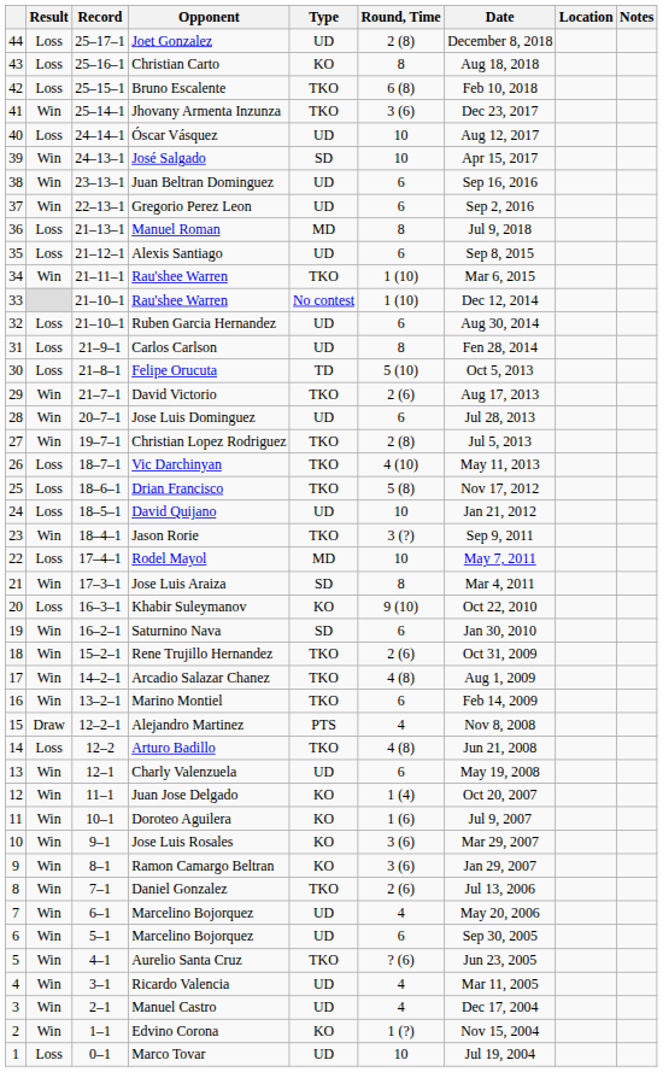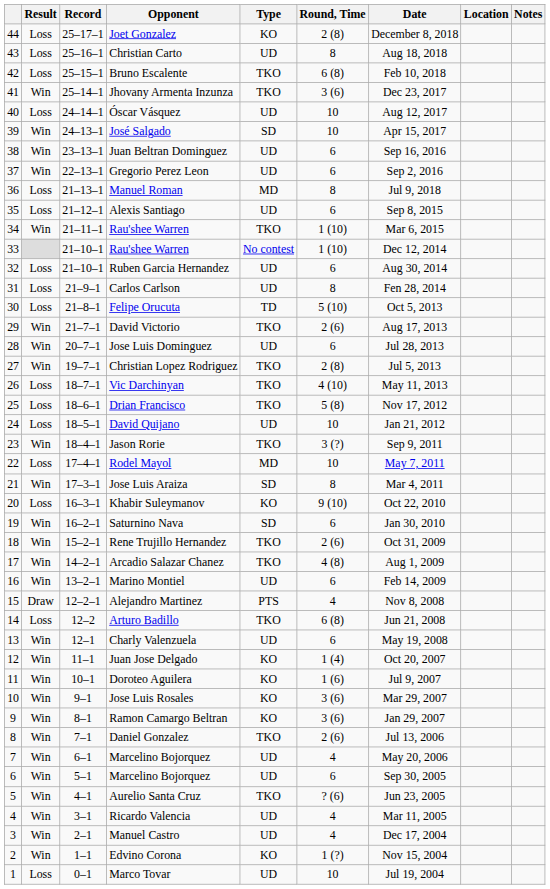 <table class="wikitable" style="text-align:center; font-size:95%">
 <tr>
 <th></th>
 <th>Result</th>
 <th>Record</th>
 <th>Opponent</th>
 <th>Type</th>
 <th>Round, Time</th>
 <th>Date</th>
 <th>Location</th>
 <th>Notes</th>
 </tr>
 <tr>
 <td>44</td>
 <td>Loss</td>
 <td>25–17–1 </td>
 <td align=left><a href='#'>Joet Gonzalez</a></td>
-<td>UD</td>
+<td>KO</td>
 <td>2 (8) </td>
 <td>December 8, 2018</td>
 <td align=left></td>
 <td></td>
 </tr>
 <tr>
 <td>43</td>
 <td>Loss</td>
 <td>25–16–1 </td>
 <td align=left>Christian Carto</td>
-<td>KO</td>
+<td>UD</td>
 <td>8</td>
 <td>Aug 18, 2018</td>
 <td align=left></td>
 <td></td>
 </tr>
 <tr>
 <td>42</td>
 <td>Loss</td>
 <td>25–15–1 </td>
 <td align=left>Bruno Escalente</td>
 <td>TKO</td>
 <td>6 (8) </td>
 <td>Feb 10, 2018</td>
 <td align=left></td>
 <td></td>
 </tr>
 <tr>
 <td>41</td>
 <td>Win</td>
 <td>25–14–1 </td>
 <td align=left>Jhovany Armenta Inzunza</td>
 <td>TKO</td>
 <td>3 (6) </td>
 <td>Dec 23, 2017</td>
 <td align=left></td>
 <td></td>
 </tr>
 <tr>
 <td>40</td>
 <td>Loss</td>
 <td>24–14–1 </td>
 <td align=left>Óscar Vásquez</td>
 <td>UD</td>
 <td>10</td>
 <td>Aug 12, 2017</td>
 <td align=left></td>
 <td></td>
 </tr>
 <tr>
 <td>39</td>
 <td>Win</td>
 <td>24–13–1 </td>
 <td align=left><a href='#'>José Salgado</a></td>
 <td>SD</td>
 <td>10</td>
 <td>Apr 15, 2017</td>
 <td align=left></td>
 <td></td>
 </tr>
 <tr>
 <td>38</td>
 <td>Win</td>
 <td>23–13–1 </td>
 <td align=left>Juan Beltran Dominguez</td>
 <td>UD</td>
 <td>6</td>
 <td>Sep 16, 2016</td>
 <td align=left></td>
 <td></td>
 </tr>
 <tr>
 <td>37</td>
 <td>Win</td>
 <td>22–13–1 </td>
 <td align=left>Gregorio Perez Leon</td>
 <td>UD</td>
 <td>6</td>
 <td>Sep 2, 2016</td>
 <td align=left></td>
 <td></td>
 </tr>
 <tr>
 <td>36</td>
 <td>Loss</td>
 <td>21–13–1 </td>
 <td align=left><a href='#'>Manuel Roman</a></td>
 <td>MD</td>
 <td>8</td>
 <td>Jul 9, 2018</td>
 <td align=left></td>
 <td></td>
 </tr>
 <tr>
 <td>35</td>
 <td>Loss</td>
 <td>21–12–1 </td>
 <td align=left>Alexis Santiago</td>
 <td>UD</td>
 <td>6</td>
 <td>Sep 8, 2015</td>
 <td align=left></td>
 <td></td>
 </tr>
 <tr>
 <td>34</td>
 <td>Win</td>
 <td>21–11–1 </td>
 <td align=left><a href='#'>Rau'shee Warren</a></td>
 <td>TKO</td>
 <td>1 (10) </td>
 <td>Mar 6, 2015</td>
 <td align=left></td>
 <td></td>
 </tr>
 <tr>
 <td>33</td>
 <td style="background: #DDD"></td>
 <td>21–10–1 </td>
 <td align=left><a href='#'>Rau'shee Warren</a></td>
 <td><a href='#'>No contest</a></td>
 <td>1 (10) </td>
 <td>Dec 12, 2014</td>
 <td align=left></td>
 <td align=left></td>
 </tr>
 <tr>
 <td>32</td>
 <td>Loss</td>
 <td>21–10–1</td>
 <td align=left>Ruben Garcia Hernandez</td>
 <td>UD</td>
 <td>6</td>
 <td>Aug 30, 2014</td>
 <td align=left></td>
 <td></td>
 </tr>
 <tr>
 <td>31</td>
 <td>Loss</td>
 <td>21–9–1</td>
 <td align=left>Carlos Carlson</td>
 <td>UD</td>
 <td>8</td>
 <td>Fen 28, 2014</td>
 <td align=left></td>
 <td align=left></td>
 </tr>
 <tr>
 <td>30</td>
 <td>Loss</td>
 <td>21–8–1</td>
 <td align=left><a href='#'>Felipe Orucuta</a></td>
 <td>TD</td>
 <td>5 (10)</td>
 <td>Oct 5, 2013</td>
 <td align=left></td>
 <td></td>
 </tr>
 <tr>
 <td>29</td>
 <td>Win</td>
 <td>21–7–1</td>
 <td align=left>David Victorio</td>
 <td>TKO</td>
 <td>2 (6) </td>
 <td>Aug 17, 2013</td>
 <td align=left></td>
 <td></td>
 </tr>
 <tr>
 <td>28</td>
 <td>Win</td>
 <td>20–7–1</td>
 <td align=left>Jose Luis Dominguez</td>
 <td>UD</td>
 <td>6</td>
 <td>Jul 28, 2013</td>
 <td align=left></td>
 <td></td>
 </tr>
 <tr>
 <td>27</td>
 <td>Win</td>
 <td>19–7–1</td>
 <td align=left>Christian Lopez Rodriguez</td>
 <td>TKO</td>
 <td>2 (8) </td>
 <td>Jul 5, 2013</td>
 <td align=left></td>
 <td></td>
 </tr>
 <tr>
 <td>26</td>
 <td>Loss</td>
 <td>18–7–1</td>
 <td align=left><a href='#'>Vic Darchinyan</a></td>
 <td>TKO</td>
 <td>4 (10) </td>
 <td>May 11, 2013</td>
 <td align=left></td>
 <td></td>
 </tr>
 <tr>
 <td>25</td>
 <td>Loss</td>
 <td>18–6–1</td>
 <td align=left><a href='#'>Drian Francisco</a></td>
 <td>TKO</td>
 <td>5 (8) </td>
 <td>Nov 17, 2012</td>
 <td align=left></td>
 <td></td>
 </tr>
 <tr>
 <td>24</td>
 <td>Loss</td>
 <td>18–5–1</td>
 <td align=left><a href='#'>David Quijano</a></td>
 <td>UD</td>
 <td>10</td>
 <td>Jan 21, 2012</td>
 <td align=left></td>
 <td></td>
 </tr>
 <tr>
 <td>23</td>
 <td>Win</td>
 <td>18–4–1</td>
 <td align=left>Jason Rorie</td>
 <td>TKO</td>
 <td>3 (?)</td>
 <td>Sep 9, 2011</td>
 <td align=left></td>
 <td></td>
 </tr>
 <tr>
 <td>22</td>
 <td>Loss</td>
 <td>17–4–1</td>
 <td align=left><a href='#'>Rodel Mayol</a></td>
 <td>MD</td>
 <td>10</td>
 <td><a href='#'>May 7, 2011</a></td>
 <td align=left></td>
 <td></td>
 </tr>
 <tr>
 <td>21</td>
 <td>Win</td>
 <td>17–3–1</td>
 <td align=left>Jose Luis Araiza</td>
 <td>SD</td>
 <td>8</td>
 <td>Mar 4, 2011</td>
 <td align=left></td>
 <td></td>
 </tr>
 <tr>
 <td>20</td>
 <td>Loss</td>
 <td>16–3–1</td>
 <td align=left>Khabir Suleymanov</td>
 <td>KO</td>
 <td>9 (10) </td>
 <td>Oct 22, 2010</td>
 <td align=left></td>
 <td laign=left></td>
 </tr>
 <tr>
 <td>19</td>
 <td>Win</td>
 <td>16–2–1</td>
 <td align=left>Saturnino Nava</td>
 <td>SD</td>
 <td>6</td>
 <td>Jan 30, 2010</td>
 <td align=left></td>
 <td></td>
 </tr>
 <tr>
 <td>18</td>
 <td>Win</td>
 <td>15–2–1</td>
 <td align=left>Rene Trujillo Hernandez</td>
 <td>TKO</td>
 <td>2 (6)</td>
 <td>Oct 31, 2009</td>
 <td align=left></td>
 <td></td>
 </tr>
 <tr>
 <td>17</td>
 <td>Win</td>
 <td>14–2–1</td>
 <td align=left>Arcadio Salazar Chanez</td>
 <td>TKO</td>
 <td>4 (8) </td>
 <td>Aug 1, 2009</td>
 <td align=left></td>
 <td></td>
 </tr>
 <tr>
 <td>16</td>
 <td>Win</td>
 <td>13–2–1</td>
 <td align=left>Marino Montiel</td>
-<td>TKO</td>
+<td>UD</td>
 <td>6</td>
 <td>Feb 14, 2009</td>
 <td align=left></td>
 <td></td>
 </tr>
 <tr>
 <td>15</td>
 <td>Draw</td>
 <td>12–2–1</td>
 <td align=left>Alejandro Martinez</td>
 <td>PTS</td>
 <td>4</td>
 <td>Nov 8, 2008</td>
 <td align=left></td>
 <td></td>
 </tr>
 <tr>
 <td>14</td>
 <td>Loss</td>
 <td>12–2</td>
 <td align=left><a href='#'>Arturo Badillo</a></td>
 <td>TKO</td>
-<td>4 (8) </td>
+<td>6 (8) </td>
 <td>Jun 21, 2008</td>
 <td align=left></td>
 <td></td>
 </tr>
 <tr>
 <td>13</td>
 <td>Win</td>
 <td>12–1</td>
 <td align=left>Charly Valenzuela</td>
 <td>UD</td>
 <td>6</td>
 <td>May 19, 2008</td>
 <td align=left></td>
 <td></td>
 </tr>
 <tr>
 <td>12</td>
 <td>Win</td>
 <td>11–1</td>
 <td align=left>Juan Jose Delgado</td>
 <td>KO</td>
 <td>1 (4)</td>
 <td>Oct 20, 2007</td>
 <td align=left></td>
 <td></td>
 </tr>
 <tr>
 <td>11</td>
 <td>Win</td>
 <td>10–1</td>
 <td align=left>Doroteo Aguilera</td>
 <td>KO</td>
 <td>1 (6)</td>
 <td>Jul 9, 2007</td>
 <td align=left></td>
 <td></td>
 </tr>
 <tr>
 <td>10</td>
 <td>Win</td>
 <td>9–1</td>
 <td align=left>Jose Luis Rosales</td>
 <td>KO</td>
 <td>3 (6) </td>
 <td>Mar 29, 2007</td>
 <td align=left></td>
 <td></td>
 </tr>
 <tr>
 <td>9</td>
 <td>Win</td>
 <td>8–1</td>
 <td align=left>Ramon Camargo Beltran</td>
 <td>KO</td>
 <td>3 (6) </td>
 <td>Jan 29, 2007</td>
 <td align=left></td>
 <td></td>
 </tr>
 <tr>
 <td>8</td>
 <td>Win</td>
 <td>7–1</td>
 <td align=left>Daniel Gonzalez</td>
 <td>TKO</td>
 <td>2 (6) </td>
 <td>Jul 13, 2006</td>
 <td align=left></td>
 <td></td>
 </tr>
 <tr>
 <td>7</td>
 <td>Win</td>
 <td>6–1</td>
 <td align=left>Marcelino Bojorquez</td>
 <td>UD</td>
 <td>4</td>
 <td>May 20, 2006</td>
 <td align=left></td>
 <td></td>
 </tr>
 <tr>
 <td>6</td>
 <td>Win</td>
 <td>5–1</td>
 <td align=left>Marcelino Bojorquez</td>
 <td>UD</td>
 <td>6</td>
 <td>Sep 30, 2005</td>
 <td align=left></td>
 <td></td>
 </tr>
 <tr>
 <td>5</td>
 <td>Win</td>
 <td>4–1</td>
 <td align=left>Aurelio Santa Cruz</td>
 <td>TKO</td>
 <td>? (6)</td>
 <td>Jun 23, 2005</td>
 <td align=left></td>
 <td></td>
 </tr>
 <tr>
 <td>4</td>
 <td>Win</td>
 <td>3–1</td>
 <td align=left>Ricardo Valencia</td>
 <td>UD</td>
 <td>4</td>
 <td>Mar 11, 2005</td>
 <td align=left></td>
 <td></td>
 </tr>
 <tr>
 <td>3</td>
 <td>Win</td>
 <td>2–1</td>
 <td align=left>Manuel Castro</td>
 <td>UD</td>
 <td>4</td>
 <td>Dec 17, 2004</td>
 <td align=left></td>
 <td></td>
 </tr>
 <tr>
 <td>2</td>
 <td>Win</td>
 <td>1–1</td>
 <td align=left>Edvino Corona</td>
 <td>KO</td>
 <td>1 (?)</td>
 <td>Nov 15, 2004</td>
 <td align=left></td>
 <td></td>
 </tr>
 <tr>
 <td>1</td>
 <td>Loss</td>
 <td>0–1</td>
 <td align=left>Marco Tovar</td>
 <td>UD</td>
 <td>10</td>
 <td>Jul 19, 2004</td>
 <td align=left></td>
 <td></td>
 </tr>
 </table>
